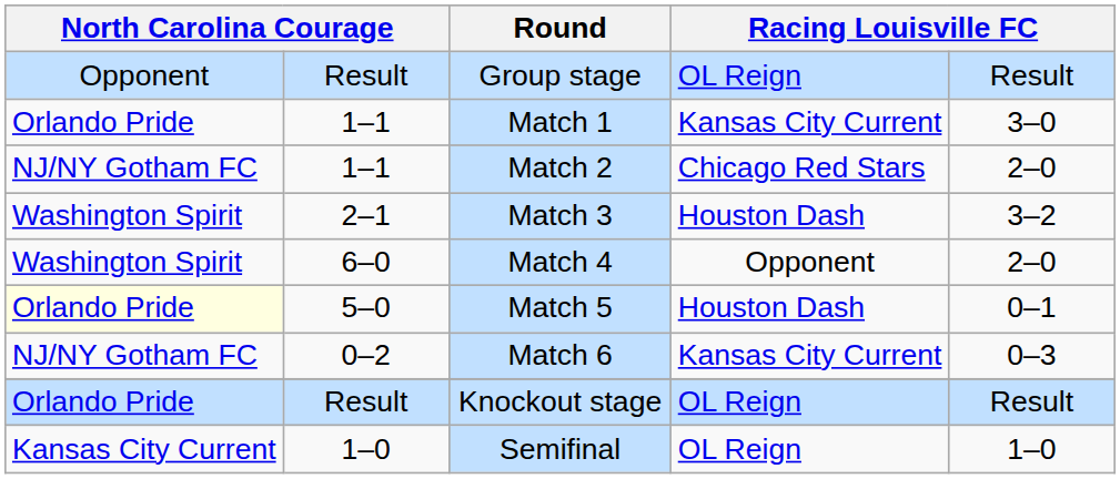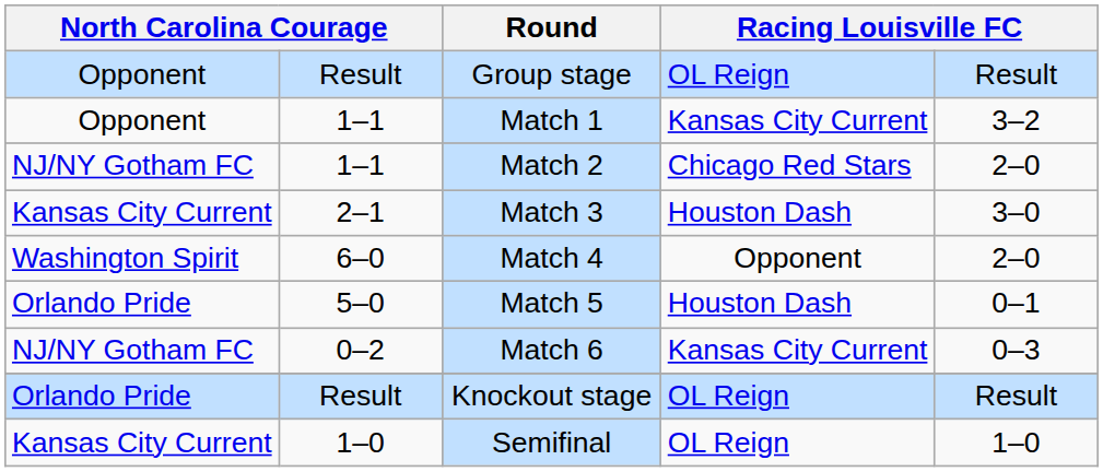 <table class="wikitable" style="text-align:center; white-space:nowrap;">
 <tr>
 <th colspan=2 scope="colgroup"><a href='#'>North Carolina Courage</a></th>
 <th scope="col">Round</th>
 <th colspan=2 scope="colgroup"><a href='#'>Racing Louisville FC</a></th>
 </tr>
 <tr style="background:#C1E0FF;">
 <td style="width:25%;">Opponent</td>
 <td style="width:15%;">Result</td>
 <td>Group stage</td>
 <td style="text-align:left;"><a href='#'>OL Reign</a></td>
 <td style="width:15%;">Result</td>
 </tr>
 <tr>
-<td style="text-align:left;"><a href='#'>Orlando Pride</a></td>
+<td style="width:25%;">Opponent</td>
 <td>1–1</td>
 <td style="background:#C1E0FF;">Match 1</td>
 <td style="text-align:left;"><a href='#'>Kansas City Current</a></td>
-<td>3–0</td>
+<td>3–2</td>
 </tr>
 <tr>
 <td style="text-align:left;"><a href='#'>NJ/NY Gotham FC</a></td>
 <td>1–1</td>
 <td style="background:#C1E0FF;">Match 2</td>
 <td style="text-align:left;"><a href='#'>Chicago Red Stars</a></td>
 <td>2–0</td>
 </tr>
 <tr>
-<td style="text-align:left;"><a href='#'>Washington Spirit</a></td>
+<td style="text-align:left;"><a href='#'>Kansas City Current</a></td>
 <td>2–1</td>
 <td style="background:#C1E0FF;">Match 3</td>
 <td style="text-align:left;"><a href='#'>Houston Dash</a></td>
-<td>3–2</td>
+<td>3–0</td>
 </tr>
 <tr>
 <td style="text-align:left;"><a href='#'>Washington Spirit</a></td>
 <td>6–0</td>
 <td style="background:#C1E0FF;">Match 4</td>
 <td style="width:25%;">Opponent</td>
 <td>2–0</td>
 </tr>
 <tr>
-<td style="background: lightyellow; text-align:left;"><a href='#'>Orlando Pride</a></td>
+<td style="text-align:left;"><a href='#'>Orlando Pride</a></td>
 <td>5–0</td>
 <td style="background:#C1E0FF;">Match 5</td>
 <td style="text-align:left;"><a href='#'>Houston Dash</a></td>
 <td>0–1</td>
 </tr>
 <tr>
 <td style="text-align:left;"><a href='#'>NJ/NY Gotham FC</a></td>
 <td>0–2</td>
 <td style="background:#C1E0FF;">Match 6</td>
 <td style="text-align:left;"><a href='#'>Kansas City Current</a></td>
 <td>0–3</td>
 </tr>
 <tr>
 </tr>
 <tr style="background:#C1E0FF;">
 <td style="text-align:left;"><a href='#'>Orlando Pride</a></td>
 <td style="width:15%;">Result</td>
 <td>Knockout stage</td>
 <td style="text-align:left;"><a href='#'>OL Reign</a></td>
 <td style="width:15%;">Result</td>
 </tr>
 <tr>
 <td style="text-align:left;"><a href='#'>Kansas City Current</a></td>
 <td>1–0</td>
 <td style="background:#C1E0FF;">Semifinal</td>
 <td style="text-align:left;"><a href='#'>OL Reign</a></td>
 <td>1–0</td>
 </tr>
 </table>
